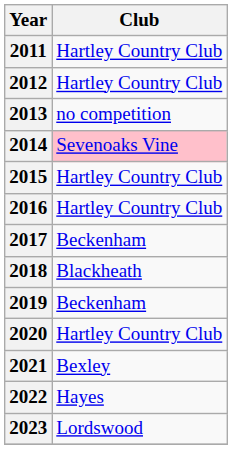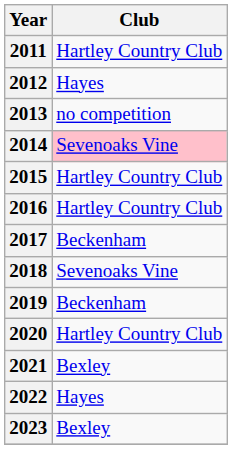 <table class="wikitable" style="font-size:85%">
 <tr>
 <th>Year</th>
 <th>Club</th>
 </tr>
 <tr>
 <th scope="row">2011</th>
 <td><a href='#'>Hartley Country Club</a></td>
 </tr>
 <tr>
 <th scope="row">2012</th>
-<td><a href='#'>Hartley Country Club</a></td>
+<td><a href='#'>Hayes</a></td>
 </tr>
 <tr>
 <th scope="row">2013</th>
 <td><a href='#'>no competition</a></td>
 </tr>
 <tr>
 <th scope="row">2014</th>
 <td style="background: pink;"><a href='#'>Sevenoaks Vine</a></td>
 </tr>
 <tr>
 <th scope="row">2015</th>
 <td><a href='#'>Hartley Country Club</a></td>
 </tr>
 <tr>
 <th scope="row">2016</th>
 <td><a href='#'>Hartley Country Club</a></td>
 </tr>
 <tr>
 <th scope="row">2017</th>
 <td><a href='#'>Beckenham</a></td>
 </tr>
 <tr>
 <th scope="row">2018</th>
-<td><a href='#'>Blackheath</a></td>
+<td><a href='#'>Sevenoaks Vine</a></td>
 </tr>
 <tr>
 <th scope="row">2019</th>
 <td><a href='#'>Beckenham</a></td>
 </tr>
 <tr>
 <th scope="row">2020</th>
 <td><a href='#'>Hartley Country Club</a></td>
 </tr>
 <tr>
 <th scope="row">2021</th>
 <td><a href='#'>Bexley</a></td>
 </tr>
 <tr>
 <th scope="row">2022</th>
 <td><a href='#'>Hayes</a></td>
 </tr>
 <tr>
 <th scope="row">2023</th>
-<td><a href='#'>Lordswood</a></td>
+<td><a href='#'>Bexley</a></td>
 </tr>
 <tr>
 </tr>
 </table>
